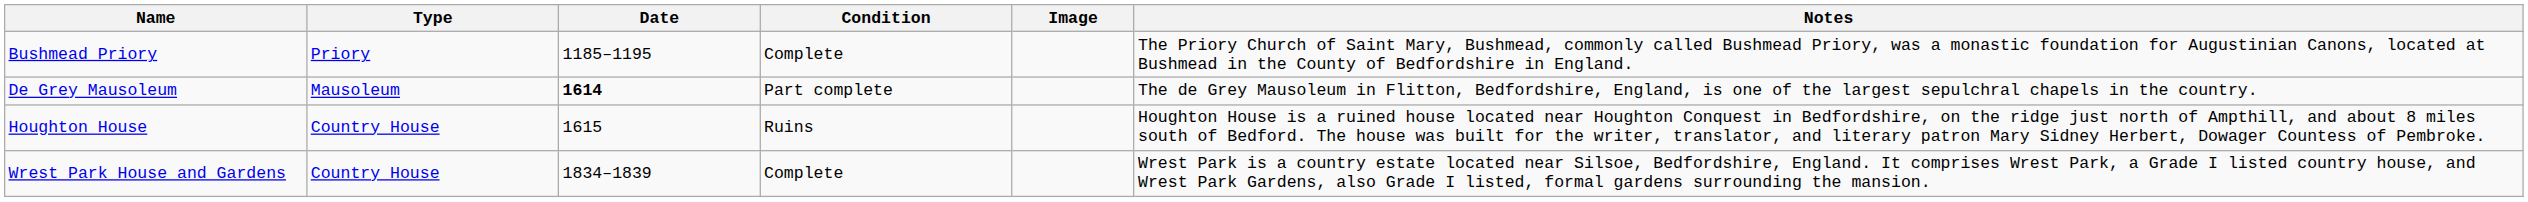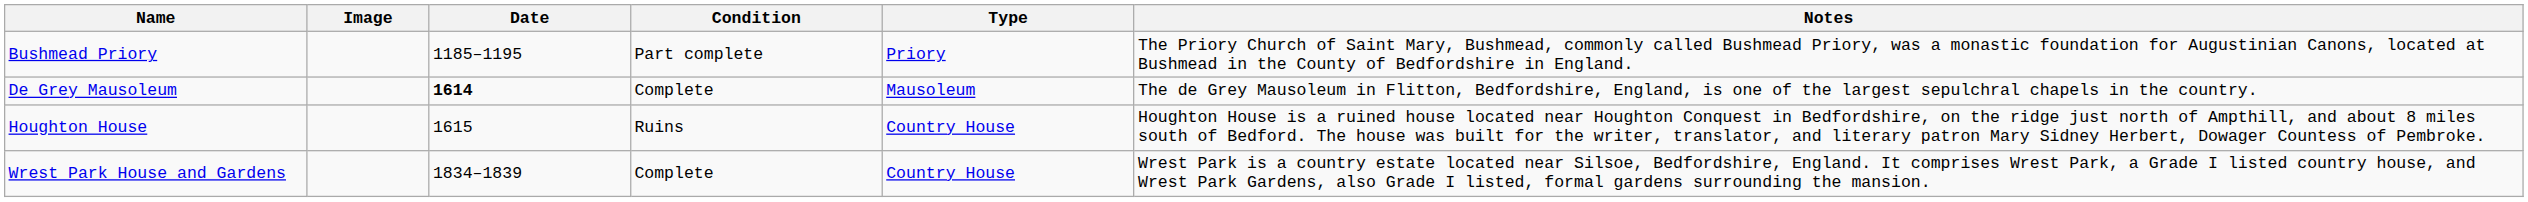 <table class="wikitable sortable" width="100%">
 <tr>
 <th width="12%">Name</th>
-<th width="10%">Type</th>
+<th class="unsortable" width="90px">Image</th>
 <th width="8%">Date</th>
 <th width="10%">Condition</th>
-<th class="unsortable" width="90px">Image</th>
+<th width="10%">Type</th>
 <th class="unsortable">Notes</th>
 </tr>
 <tr>
 <td><a href='#'>Bushmead Priory</a></td>
+<td></td>
+<td>1185–1195</td>
+<td>Part complete</td>
 <td><a href='#'>Priory</a></td>
-<td>1185–1195</td>
-<td>Complete</td>
-<td></td>
 <td>The Priory Church of Saint Mary, Bushmead, commonly called Bushmead Priory, was a monastic foundation for Augustinian Canons, located at Bushmead in the County of Bedfordshire in England.</td>
 </tr>
 <tr>
 <td><a href='#'>De Grey Mausoleum</a></td>
+<td></td>
+<td><strong>1614</strong></td>
+<td>Complete</td>
 <td><a href='#'>Mausoleum</a></td>
-<td><strong>1614</strong></td>
-<td>Part complete</td>
-<td></td>
 <td>The de Grey Mausoleum in Flitton, Bedfordshire, England, is one of the largest sepulchral chapels in the country.</td>
 </tr>
 <tr>
 <td><a href='#'>Houghton House</a></td>
-<td><a href='#'>Country House</a></td>
+<td></td>
 <td>1615</td>
 <td>Ruins</td>
-<td></td>
+<td><a href='#'>Country House</a></td>
 <td>Houghton House is a ruined house located near Houghton Conquest in Bedfordshire, on the ridge just north of Ampthill, and about 8 miles south of Bedford. The house was built for the writer, translator, and literary patron Mary Sidney Herbert, Dowager Countess of Pembroke.</td>
 </tr>
 <tr>
 <td><a href='#'>Wrest Park House and Gardens</a></td>
-<td><a href='#'>Country House</a></td>
+<td></td>
 <td>1834–1839</td>
 <td>Complete</td>
-<td></td>
+<td><a href='#'>Country House</a></td>
 <td>Wrest Park is a country estate located near Silsoe, Bedfordshire, England. It comprises Wrest Park, a Grade I listed country house, and Wrest Park Gardens, also Grade I listed, formal gardens surrounding the mansion.</td>
 </tr>
 </table>
